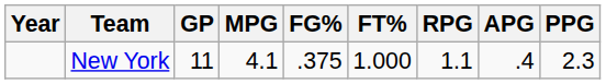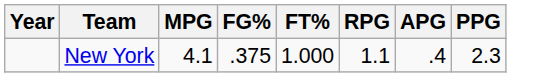 <table class="wikitable sortable" style="font-size:95%; text-align:right;">
 <tr>
 <th>Year</th>
 <th>Team</th>
-<th>GP</th>
 <th>MPG</th>
 <th>FG%</th>
 <th>FT%</th>
 <th>RPG</th>
 <th>APG</th>
 <th>PPG</th>
 </tr>
 <tr>
 <td style="text-align:left;"></td>
 <td style="text-align:left;"><a href='#'>New York</a></td>
-<td>11</td>
 <td>4.1</td>
 <td>.375</td>
 <td>1.000</td>
 <td>1.1</td>
 <td>.4</td>
 <td>2.3</td>
 </tr>
 </table>
